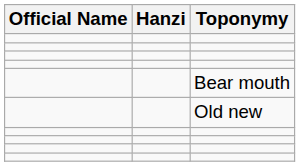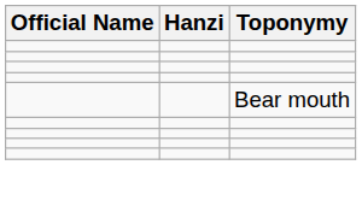 <table class="wikitable">
 <tr>
 <th>Official Name</th>
 <th>Hanzi</th>
 <th>Toponymy</th>
 </tr>
 <tr>
 <td></td>
 <td></td>
 <td></td>
 </tr>
 <tr>
 <td></td>
 <td></td>
 <td></td>
 </tr>
 <tr>
 <td></td>
 <td></td>
 <td></td>
 </tr>
 <tr>
 <td></td>
 <td></td>
 <td></td>
 </tr>
 <tr>
 <td></td>
 <td></td>
 <td>Bear mouth</td>
 </tr>
 <tr>
 <td></td>
 <td></td>
-<td>Old new</td>
-</tr>
-<tr>
-<td></td>
-<td></td>
 <td></td>
 </tr>
 <tr>
 <td></td>
 <td></td>
 <td></td>
 </tr>
 <tr>
 <td></td>
 <td></td>
 <td></td>
 </tr>
 <tr>
 <td></td>
 <td></td>
 <td></td>
 </tr>
 </table>
